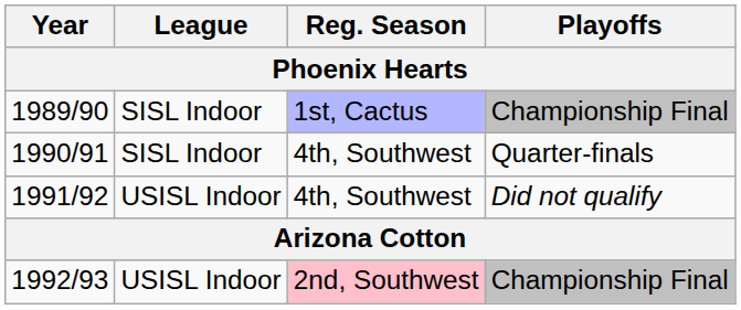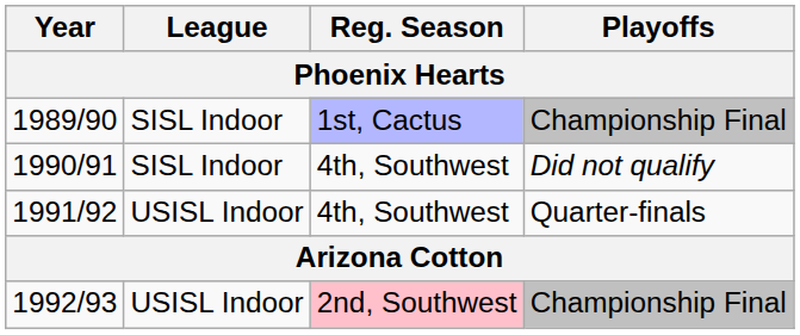 <table class="wikitable">
 <tr>
 <th>Year</th>
 <th>League</th>
 <th>Reg. Season</th>
 <th>Playoffs</th>
 </tr>
 <tr>
 <th colspan=4 align="center">Phoenix Hearts</th>
 </tr>
 <tr>
 <td>1989/90</td>
 <td>SISL Indoor</td>
 <td bgcolor="B3B7FF">1st, Cactus</td>
 <td bgcolor=silver>Championship Final</td>
 </tr>
 <tr>
 <td>1990/91</td>
 <td>SISL Indoor</td>
 <td>4th, Southwest</td>
-<td>Quarter-finals</td>
+<td><em>Did not qualify</em></td>
 </tr>
 <tr>
 <td>1991/92</td>
 <td>USISL Indoor</td>
 <td>4th, Southwest</td>
-<td><em>Did not qualify</em></td>
+<td>Quarter-finals</td>
 </tr>
 <tr>
 <th colspan=4 align="center">Arizona Cotton</th>
 </tr>
 <tr>
 <td>1992/93</td>
 <td>USISL Indoor</td>
 <td style="background: pink;">2nd, Southwest</td>
 <td bgcolor=silver>Championship Final</td>
 </tr>
 </table>
